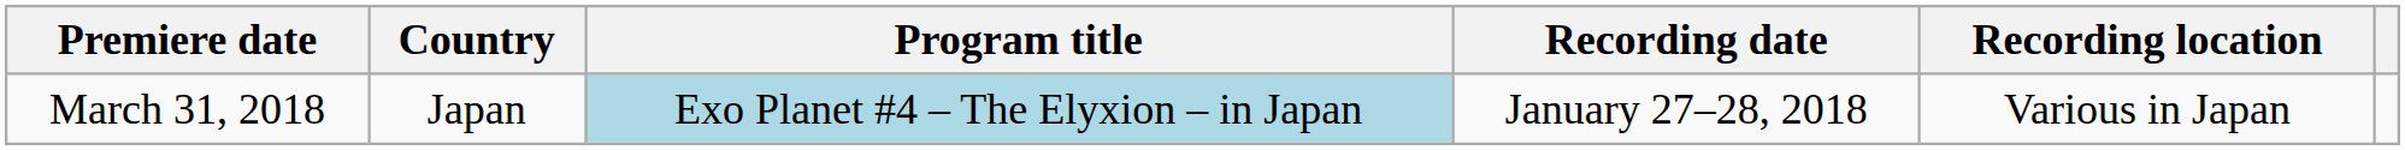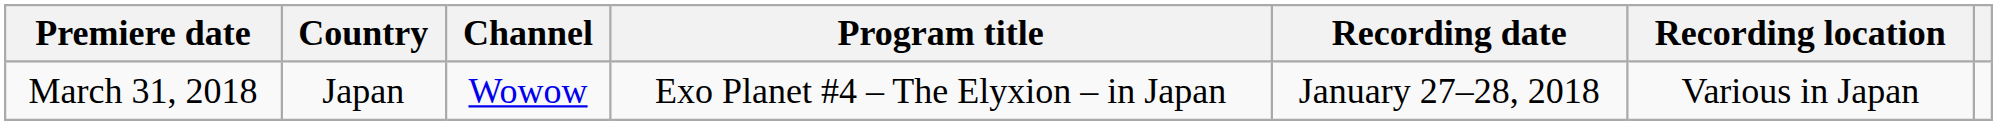 <table class="wikitable" style="text-align:center" width="100%">
 <tr>
 <th>Premiere date</th>
 <th>Country</th>
+<th>Channel</th>
 <th>Program title</th>
 <th>Recording date</th>
 <th>Recording location</th>
 <th></th>
 </tr>
 <tr>
 <td>March 31, 2018</td>
 <td>Japan</td>
-<td style="background: lightblue;">Exo Planet #4 – The Elyxion – in Japan</td>
+<td><a href='#'>Wowow</a></td>
+<td>Exo Planet #4 – The Elyxion – in Japan</td>
 <td>January 27–28, 2018</td>
 <td>Various in Japan</td>
 <td></td>
 </tr>
 </table>
